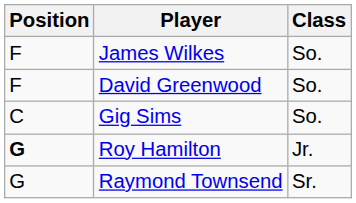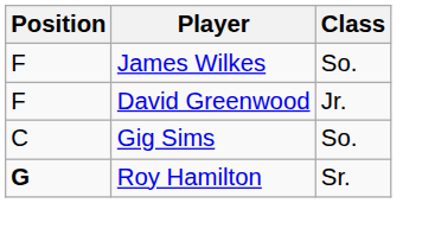 <table class="wikitable">
 <tr>
 <th>Position</th>
 <th>Player</th>
 <th>Class</th>
 </tr>
 <tr>
 <td>F</td>
 <td><a href='#'>James Wilkes</a></td>
 <td>So.</td>
 </tr>
 <tr>
 <td>F</td>
 <td><a href='#'>David Greenwood</a></td>
-<td>So.</td>
+<td>Jr.</td>
 </tr>
 <tr>
 <td>C</td>
 <td><a href='#'>Gig Sims</a></td>
 <td>So.</td>
 </tr>
 <tr>
 <td><strong>G</strong></td>
 <td><a href='#'>Roy Hamilton</a></td>
-<td>Jr.</td>
-</tr>
-<tr>
-<td>G</td>
-<td><a href='#'>Raymond Townsend</a></td>
 <td>Sr.</td>
 </tr>
 </table>
